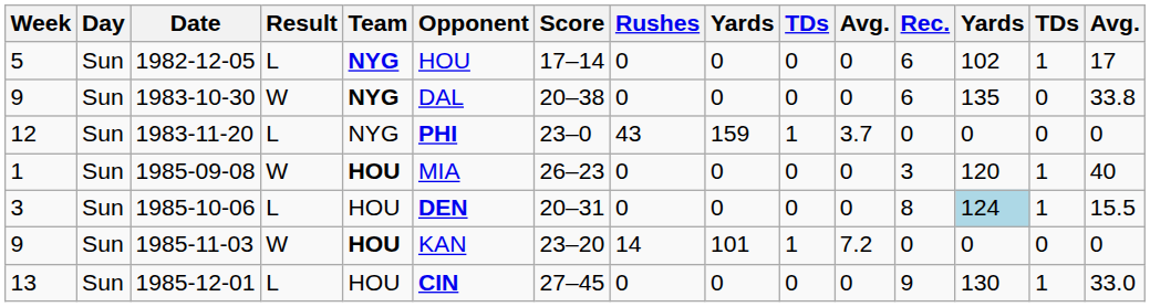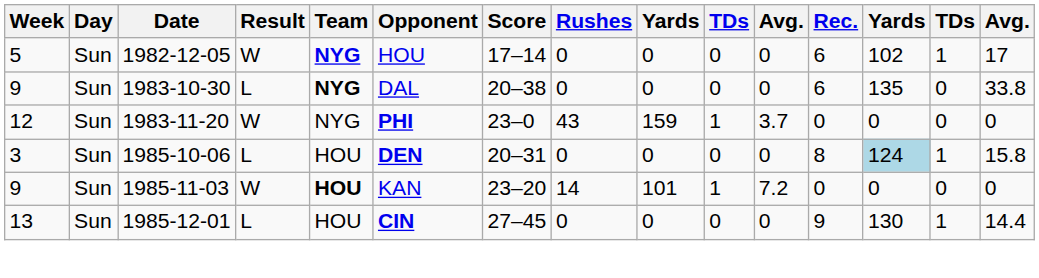 <table class=wikitable>
 <tr>
 <th>Week</th>
 <th>Day</th>
 <th>Date</th>
 <th>Result</th>
 <th>Team</th>
 <th>Opponent</th>
 <th>Score</th>
 <th><a href='#'>Rushes</a></th>
 <th>Yards</th>
 <th><a href='#'>TDs</a></th>
 <th>Avg.</th>
 <th><a href='#'>Rec.</a></th>
 <th>Yards</th>
 <th>TDs</th>
 <th>Avg.</th>
 </tr>
 <tr>
 <td>5</td>
 <td>Sun</td>
 <td>1982-12-05</td>
-<td>L</td>
+<td>W</td>
 <td><strong><a href='#'>NYG</a></strong></td>
 <td><a href='#'>HOU</a></td>
 <td>17–14</td>
 <td>0</td>
 <td>0</td>
 <td>0</td>
 <td>0</td>
 <td>6</td>
 <td>102</td>
 <td>1</td>
 <td>17</td>
 </tr>
 <tr>
 <td>9</td>
 <td>Sun</td>
 <td>1983-10-30</td>
-<td>W</td>
+<td>L</td>
 <td><strong>NYG</strong></td>
 <td><a href='#'>DAL</a></td>
 <td>20–38</td>
 <td>0</td>
 <td>0</td>
 <td>0</td>
 <td>0</td>
 <td>6</td>
 <td>135</td>
 <td>0</td>
 <td>33.8</td>
 </tr>
 <tr>
 <td>12</td>
 <td>Sun</td>
 <td>1983-11-20</td>
-<td>L</td>
+<td>W</td>
 <td>NYG</td>
 <td><strong><a href='#'>PHI</a></strong></td>
 <td>23–0</td>
 <td>43</td>
 <td>159</td>
 <td>1</td>
 <td>3.7</td>
 <td>0</td>
 <td>0</td>
 <td>0</td>
 <td>0</td>
-</tr>
-<tr>
-<td>1</td>
-<td>Sun</td>
-<td>1985-09-08</td>
-<td>W</td>
-<td><strong>HOU</strong></td>
-<td><a href='#'>MIA</a></td>
-<td>26–23</td>
-<td>0</td>
-<td>0</td>
-<td>0</td>
-<td>0</td>
-<td>3</td>
-<td>120</td>
-<td>1</td>
-<td>40</td>
 </tr>
 <tr>
 <td>3</td>
 <td>Sun</td>
 <td>1985-10-06</td>
 <td>L</td>
 <td>HOU</td>
 <td><strong><a href='#'>DEN</a></strong></td>
 <td>20–31</td>
 <td>0</td>
 <td>0</td>
 <td>0</td>
 <td>0</td>
 <td>8</td>
 <td style="background: lightblue;">124</td>
 <td>1</td>
-<td>15.5</td>
+<td>15.8</td>
 </tr>
 <tr>
 <td>9</td>
 <td>Sun</td>
 <td>1985-11-03</td>
 <td>W</td>
 <td><strong>HOU</strong></td>
 <td><a href='#'>KAN</a></td>
 <td>23–20</td>
 <td>14</td>
 <td>101</td>
 <td>1</td>
 <td>7.2</td>
 <td>0</td>
 <td>0</td>
 <td>0</td>
 <td>0</td>
 </tr>
 <tr>
 <td>13</td>
 <td>Sun</td>
 <td>1985-12-01</td>
 <td>L</td>
 <td>HOU</td>
 <td><strong><a href='#'>CIN</a></strong></td>
 <td>27–45</td>
 <td>0</td>
 <td>0</td>
 <td>0</td>
 <td>0</td>
 <td>9</td>
 <td>130</td>
 <td>1</td>
-<td>33.0</td>
+<td>14.4</td>
 </tr>
 </table>
